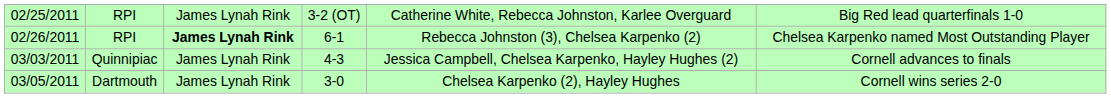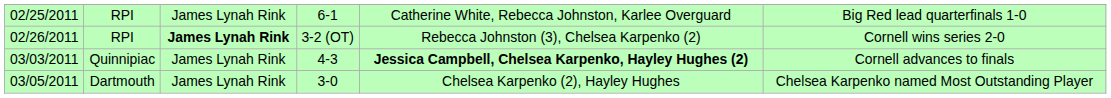 <table class="wikitable" style="width:80%;">
 <tr>
 </tr>
 <tr style="text-align:center; background:#bfb;">
 <td>02/25/2011</td>
 <td>RPI</td>
 <td>James Lynah Rink</td>
-<td>3-2 (OT)</td>
+<td>6-1</td>
 <td>Catherine White, Rebecca Johnston, Karlee Overguard</td>
 <td>Big Red lead quarterfinals 1-0</td>
 </tr>
 <tr style="text-align:center; background:#bfb;">
 <td>02/26/2011</td>
 <td>RPI</td>
 <td><strong>James Lynah Rink</strong></td>
-<td>6-1</td>
+<td>3-2 (OT)</td>
 <td>Rebecca Johnston (3), Chelsea Karpenko (2)</td>
-<td>Chelsea Karpenko named Most Outstanding Player</td>
+<td>Cornell wins series 2-0</td>
 </tr>
 <tr style="text-align:center; background:#bfb;">
 <td>03/03/2011</td>
 <td>Quinnipiac</td>
 <td>James Lynah Rink</td>
 <td>4-3</td>
-<td>Jessica Campbell, Chelsea Karpenko, Hayley Hughes (2)</td>
+<td><strong>Jessica Campbell, Chelsea Karpenko, Hayley Hughes (2)</strong></td>
 <td>Cornell advances to finals</td>
 </tr>
 <tr style="text-align:center; background:#bfb;">
 <td>03/05/2011</td>
 <td>Dartmouth</td>
 <td>James Lynah Rink</td>
 <td>3-0</td>
 <td>Chelsea Karpenko (2), Hayley Hughes</td>
-<td>Cornell wins series 2-0</td>
+<td>Chelsea Karpenko named Most Outstanding Player</td>
 </tr>
 </table>
